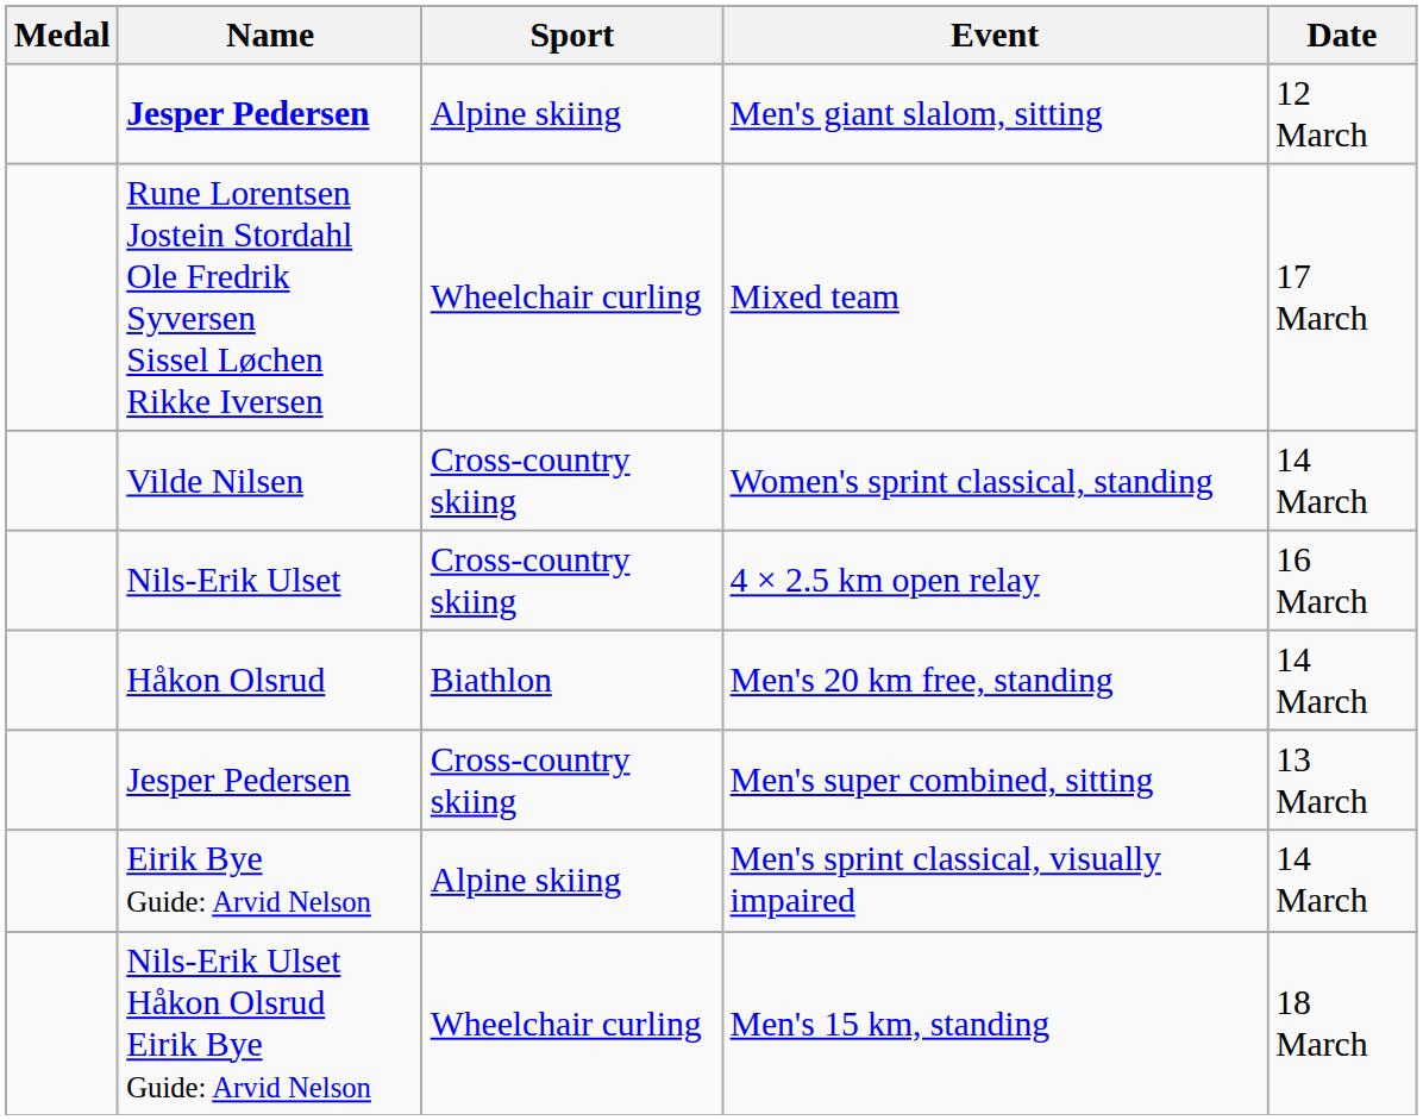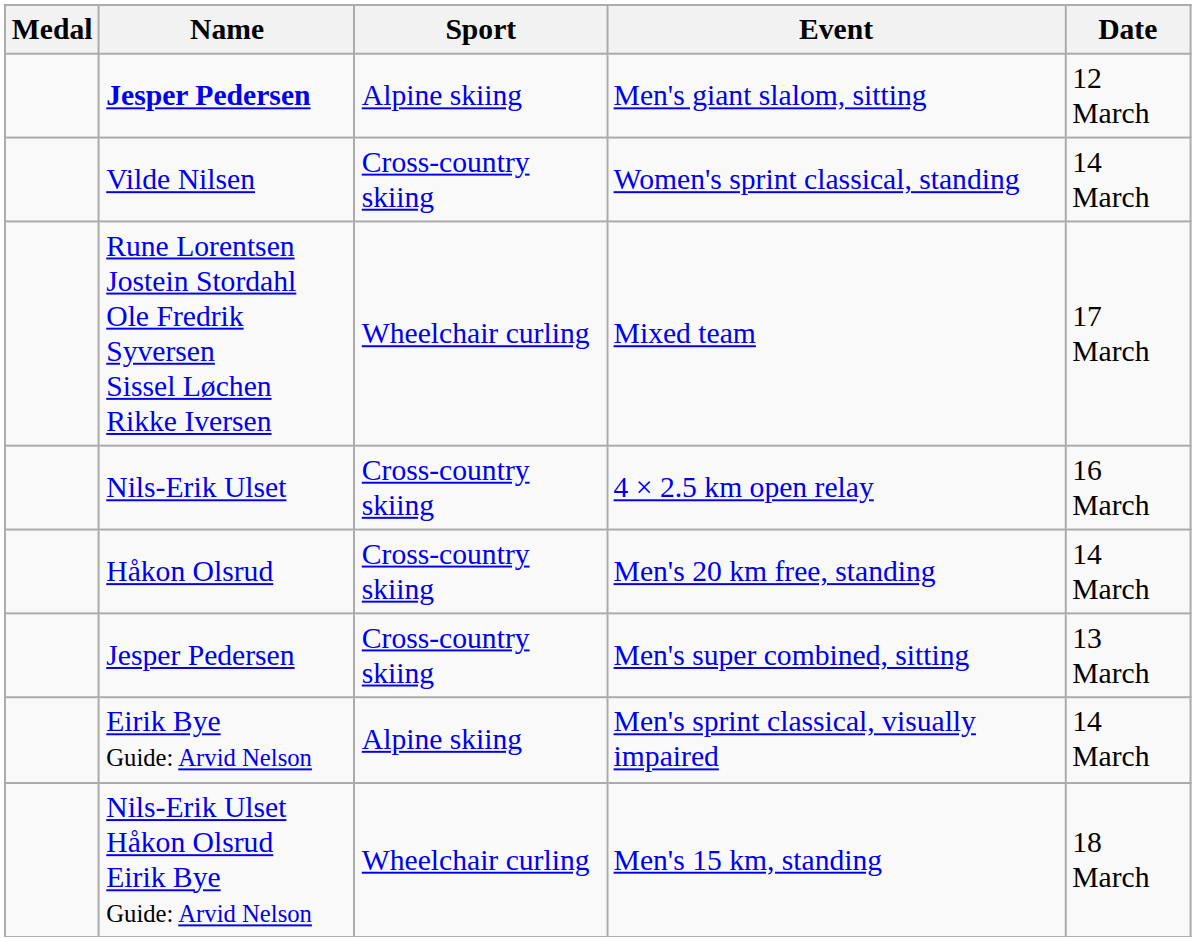 <table class="wikitable sortable" style="font-size:95%">
 <tr>
 <th>Medal</th>
 <th>Name</th>
 <th>Sport</th>
 <th>Event</th>
 <th>Date</th>
 </tr>
 <tr>
 <td></td>
 <td><strong><a href='#'>Jesper Pedersen</a></strong></td>
 <td><a href='#'>Alpine skiing</a></td>
 <td><a href='#'>Men's giant slalom, sitting</a></td>
 <td>12 March</td>
 </tr>
 <tr>
 <td></td>
+<td><a href='#'>Vilde Nilsen</a></td>
+<td><a href='#'>Cross-country skiing</a></td>
+<td><a href='#'>Women's sprint classical, standing</a></td>
+<td>14 March</td>
+</tr>
+<tr>
+<td></td>
 <td><a href='#'>Rune Lorentsen</a><br><a href='#'>Jostein Stordahl</a><br><a href='#'>Ole Fredrik Syversen</a><br><a href='#'>Sissel Løchen</a><br><a href='#'>Rikke Iversen</a></td>
 <td><a href='#'>Wheelchair curling</a></td>
 <td><a href='#'>Mixed team</a></td>
 <td>17 March</td>
-</tr>
-<tr>
-<td></td>
-<td><a href='#'>Vilde Nilsen</a></td>
-<td><a href='#'>Cross-country skiing</a></td>
-<td><a href='#'>Women's sprint classical, standing</a></td>
-<td>14 March</td>
 </tr>
 <tr>
 <td></td>
 <td><a href='#'>Nils-Erik Ulset</a></td>
 <td><a href='#'>Cross-country skiing</a></td>
 <td><a href='#'>4 × 2.5 km open relay</a></td>
 <td>16 March</td>
 </tr>
 <tr>
 <td></td>
 <td><a href='#'>Håkon Olsrud</a></td>
-<td><a href='#'>Biathlon</a></td>
+<td><a href='#'>Cross-country skiing</a></td>
 <td><a href='#'>Men's 20 km free, standing</a></td>
 <td>14 March</td>
 </tr>
 <tr>
 <td></td>
 <td><a href='#'>Jesper Pedersen</a></td>
 <td><a href='#'>Cross-country skiing</a></td>
 <td><a href='#'>Men's super combined, sitting</a></td>
 <td>13 March</td>
 </tr>
 <tr>
 <td></td>
 <td><a href='#'>Eirik Bye</a><br><small>Guide: <a href='#'>Arvid Nelson</a></small></td>
 <td><a href='#'>Alpine skiing</a></td>
 <td><a href='#'>Men's sprint classical, visually impaired</a></td>
 <td>14 March</td>
 </tr>
 <tr>
 <td></td>
 <td><a href='#'>Nils-Erik Ulset</a><br><a href='#'>Håkon Olsrud</a><br><a href='#'>Eirik Bye</a><br><small>Guide: <a href='#'>Arvid Nelson</a></small></td>
 <td><a href='#'>Wheelchair curling</a></td>
 <td><a href='#'>Men's 15 km, standing</a></td>
 <td>18 March</td>
 </tr>
 </table>
